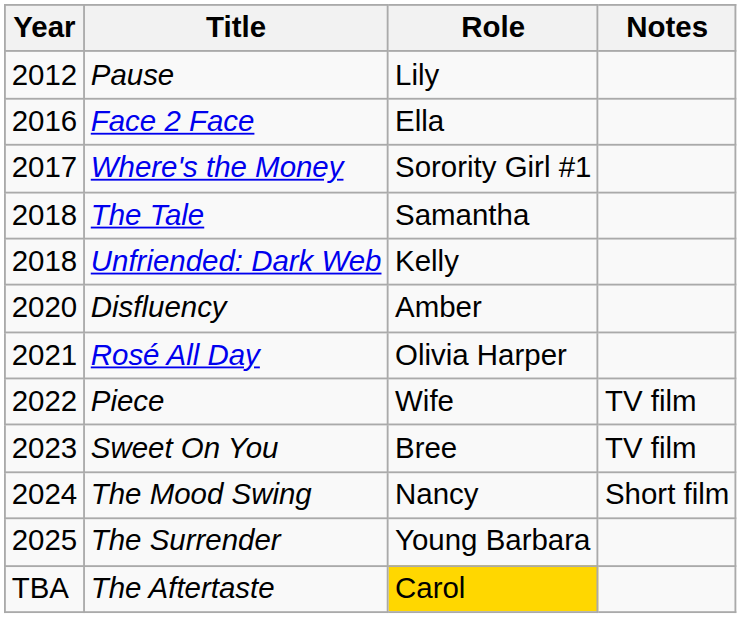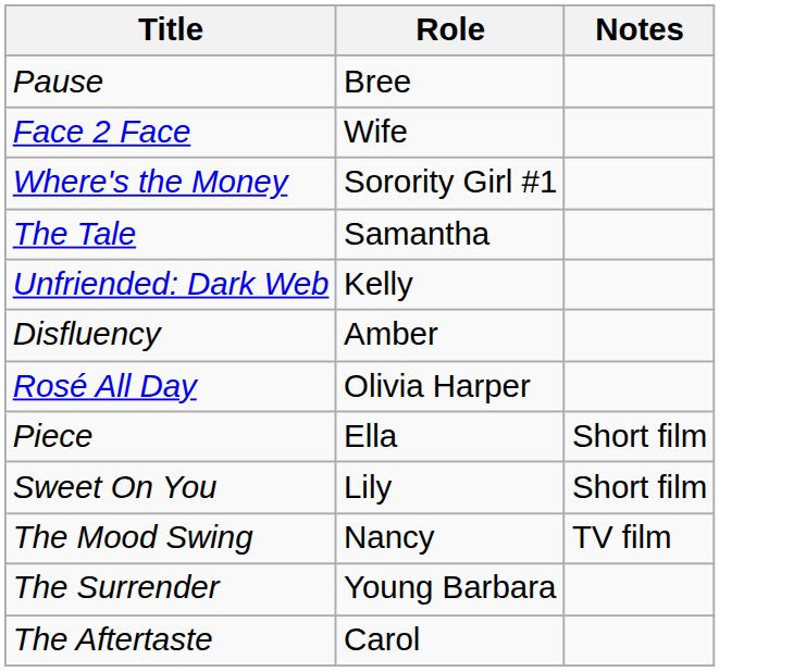 <table class="wikitable">
 <tr>
-<th>Year</th>
 <th>Title</th>
 <th>Role</th>
 <th>Notes</th>
 </tr>
 <tr>
-<td>2012</td>
 <td><em>Pause</em></td>
-<td>Lily</td>
+<td>Bree</td>
 <td></td>
 </tr>
 <tr>
-<td>2016</td>
 <td><a href='#'><em>Face 2 Face</em></a></td>
-<td>Ella</td>
+<td>Wife</td>
 <td></td>
 </tr>
 <tr>
-<td>2017</td>
 <td><em><a href='#'>Where's the Money</a></em></td>
 <td>Sorority Girl #1</td>
 <td></td>
 </tr>
 <tr>
-<td>2018</td>
 <td><em><a href='#'>The Tale</a></em></td>
 <td>Samantha</td>
 <td></td>
 </tr>
 <tr>
-<td>2018</td>
 <td><em><a href='#'>Unfriended: Dark Web</a></em></td>
 <td>Kelly</td>
 <td></td>
 </tr>
 <tr>
-<td>2020</td>
 <td><em>Disfluency</em></td>
 <td>Amber</td>
 <td></td>
 </tr>
 <tr>
-<td>2021</td>
 <td><em><a href='#'>Rosé All Day</a></em></td>
 <td>Olivia Harper</td>
 <td></td>
 </tr>
 <tr>
-<td>2022</td>
 <td><em>Piece</em></td>
-<td>Wife</td>
+<td>Ella</td>
+<td>Short film</td>
+</tr>
+<tr>
+<td><em>Sweet On You</em></td>
+<td>Lily</td>
+<td>Short film</td>
+</tr>
+<tr>
+<td><em>The Mood Swing</em></td>
+<td>Nancy</td>
 <td>TV film</td>
 </tr>
 <tr>
-<td>2023</td>
-<td><em>Sweet On You</em></td>
-<td>Bree</td>
-<td>TV film</td>
-</tr>
-<tr>
-<td>2024</td>
-<td><em>The Mood Swing</em></td>
-<td>Nancy</td>
-<td>Short film</td>
-</tr>
-<tr>
-<td>2025</td>
 <td><em>The Surrender</em></td>
 <td>Young Barbara</td>
 <td></td>
 </tr>
 <tr>
-<td>TBA</td>
 <td><em>The Aftertaste</em></td>
-<td style="background: gold;">Carol</td>
+<td>Carol</td>
 <td></td>
 </tr>
 </table>
